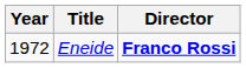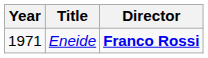 <table class="wikitable">
 <tr>
 <th>Year</th>
 <th>Title</th>
 <th>Director</th>
 </tr>
 <tr>
-<td>1972</td>
+<td>1971</td>
 <td><em><a href='#'>Eneide</a></em></td>
 <td><strong><a href='#'>Franco Rossi</a></strong></td>
 </tr>
 </table>
